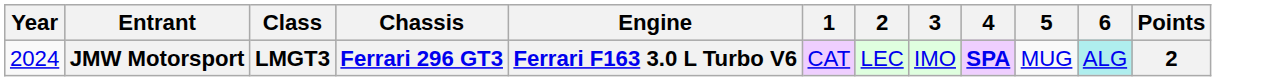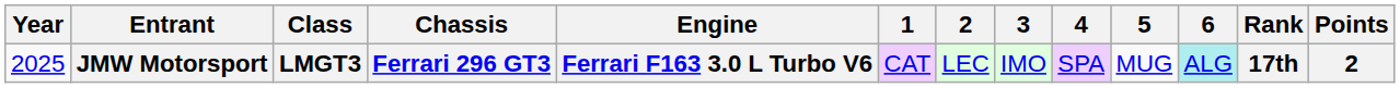 <table class="wikitable" style="text-align:center; font-size:90%">
 <tr>
 <th>Year</th>
 <th>Entrant</th>
 <th>Class</th>
 <th>Chassis</th>
 <th>Engine</th>
 <th>1</th>
 <th>2</th>
 <th>3</th>
 <th>4</th>
 <th>5</th>
 <th>6</th>
+<th>Rank</th>
 <th>Points</th>
 </tr>
 <tr>
-<td><a href='#'>2024</a></td>
+<td><a href='#'>2025</a></td>
 <th>JMW Motorsport</th>
 <th>LMGT3</th>
 <th><a href='#'>Ferrari 296 GT3</a></th>
 <th><a href='#'>Ferrari F163</a> 3.0 L Turbo V6</th>
 <td style="background:#EFCFFF;"><a href='#'>CAT</a><br></td>
 <td style="background:#DFFFDF;"><a href='#'>LEC</a><br></td>
 <td style="background:#DFFFDF;"><a href='#'>IMO</a><br></td>
-<td style="background:#EFCFFF;"><strong><a href='#'>SPA</a><br></strong></td>
+<td style="background:#EFCFFF;"><a href='#'>SPA</a><br></td>
 <td><a href='#'>MUG</a></td>
 <td style="background: paleturquoise;"><a href='#'>ALG</a></td>
+<th>17th</th>
 <th>2</th>
 </tr>
 </table>
